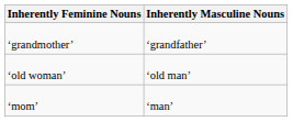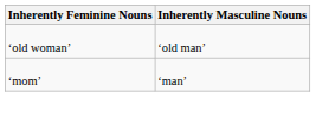 <table class=wikitable>
 <tr>
 <th>Inherently Feminine Nouns</th>
 <th>Inherently Masculine Nouns</th>
-</tr>
-<tr>
-<td><br>‘grandmother’</td>
-<td><br>‘grandfather’</td>
 </tr>
 <tr>
 <td><br>‘old woman’</td>
 <td><br>‘old man’</td>
 </tr>
 <tr>
 <td><br>‘mom’</td>
 <td><br>‘man’</td>
 </tr>
 </table>
